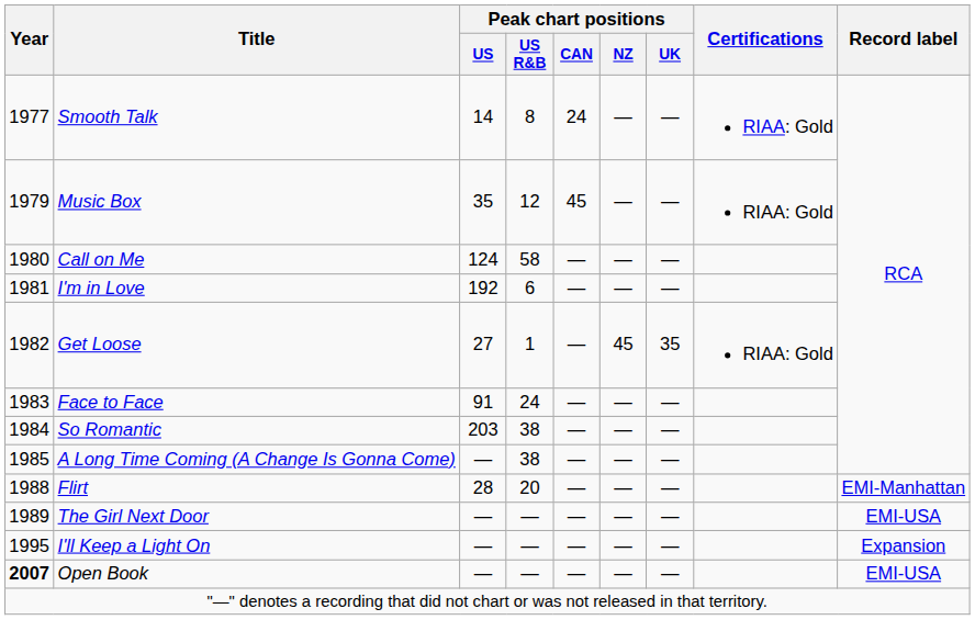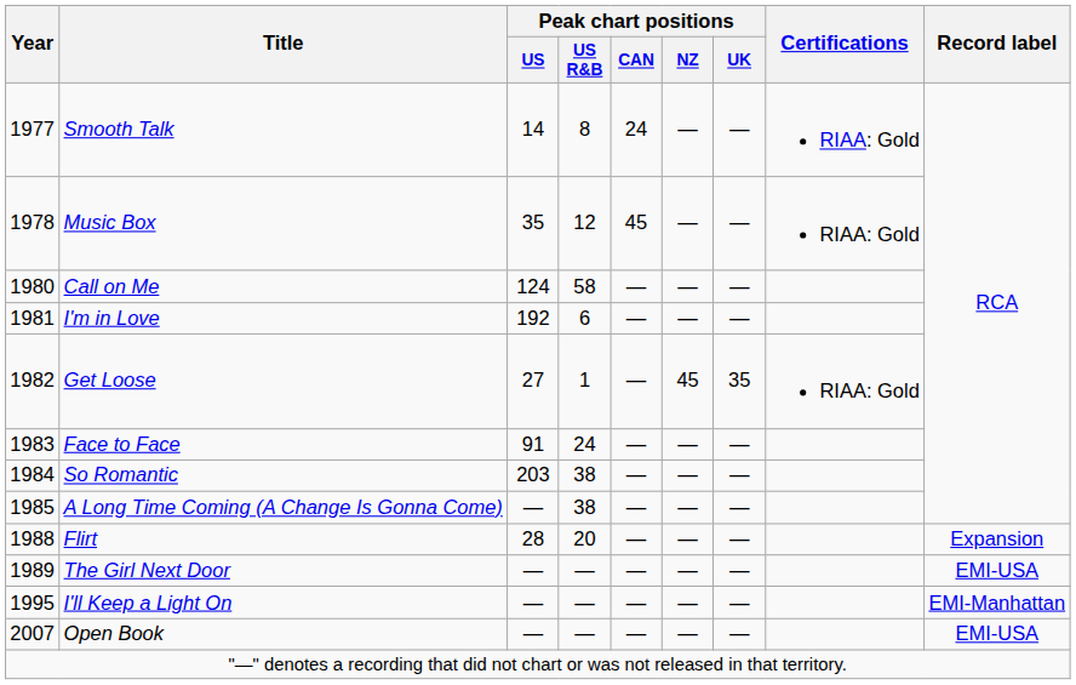 <table class="wikitable" style="text-align:center;">
 <tr>
 <th rowspan="2">Year</th>
 <th rowspan="2">Title</th>
 <th colspan="5">Peak chart positions</th>
 <th rowspan="2"><a href='#'>Certifications</a></th>
 <th rowspan="2">Record label</th>
 </tr>
 <tr style="font-size:smaller;">
 <th width="35"><a href='#'>US</a><br></th>
 <th width="35"><a href='#'>US R&B</a><br></th>
 <th width="35"><a href='#'>CAN</a><br></th>
 <th width="35"><a href='#'>NZ</a> <br></th>
 <th width="35"><a href='#'>UK</a><br></th>
 </tr>
 <tr>
 <td>1977</td>
 <td align="left"><em><a href='#'>Smooth Talk</a></em></td>
 <td>14</td>
 <td>8</td>
 <td>24</td>
 <td>—</td>
 <td>—</td>
 <td align=left><br><ul><li><a href='#'>RIAA</a>: Gold</li></ul></td>
 <td rowspan="8"><a href='#'>RCA</a></td>
 </tr>
 <tr>
-<td>1979</td>
+<td>1978</td>
 <td align="left"><em><a href='#'>Music Box</a></em></td>
 <td>35</td>
 <td>12</td>
 <td>45</td>
 <td>—</td>
 <td>—</td>
 <td align=left><br><ul><li>RIAA: Gold</li></ul></td>
 </tr>
 <tr>
 <td>1980</td>
 <td align="left"><em><a href='#'>Call on Me</a></em></td>
 <td>124</td>
 <td>58</td>
 <td>—</td>
 <td>—</td>
 <td>—</td>
 <td align=left></td>
 </tr>
 <tr>
 <td>1981</td>
 <td align="left"><em><a href='#'>I'm in Love</a></em></td>
 <td>192</td>
 <td>6</td>
 <td>—</td>
 <td>—</td>
 <td>—</td>
 <td align=left></td>
 </tr>
 <tr>
 <td>1982</td>
 <td align="left"><em><a href='#'>Get Loose</a></em></td>
 <td>27</td>
 <td>1</td>
 <td>—</td>
 <td>45</td>
 <td>35</td>
 <td align=left><br><ul><li>RIAA: Gold</li></ul></td>
 </tr>
 <tr>
 <td>1983</td>
 <td align="left"><em><a href='#'>Face to Face</a></em></td>
 <td>91</td>
 <td>24</td>
 <td>—</td>
 <td>—</td>
 <td>—</td>
 <td></td>
 </tr>
 <tr>
 <td>1984</td>
 <td align="left"><em><a href='#'>So Romantic</a></em></td>
 <td>203</td>
 <td>38</td>
 <td>—</td>
 <td>—</td>
 <td>—</td>
 <td></td>
 </tr>
 <tr>
 <td>1985</td>
 <td align="left"><em><a href='#'>A Long Time Coming (A Change Is Gonna Come)</a></em></td>
 <td>—</td>
 <td>38</td>
 <td>—</td>
 <td>—</td>
 <td>—</td>
 <td></td>
 </tr>
 <tr>
 <td>1988</td>
 <td align="left"><em><a href='#'>Flirt</a></em></td>
 <td>28</td>
 <td>20</td>
 <td>—</td>
 <td>—</td>
 <td>—</td>
 <td></td>
-<td><a href='#'>EMI-Manhattan</a></td>
+<td><a href='#'>Expansion</a></td>
 </tr>
 <tr>
 <td>1989</td>
 <td align="left"><em><a href='#'>The Girl Next Door</a></em></td>
 <td>—</td>
 <td>—</td>
 <td>—</td>
 <td>—</td>
 <td>—</td>
 <td></td>
 <td><a href='#'>EMI-USA</a></td>
 </tr>
 <tr>
 <td>1995</td>
 <td align="left"><em><a href='#'>I'll Keep a Light On</a></em></td>
 <td>—</td>
 <td>—</td>
 <td>—</td>
 <td>—</td>
 <td>—</td>
 <td></td>
-<td><a href='#'>Expansion</a></td>
+<td><a href='#'>EMI-Manhattan</a></td>
 </tr>
 <tr>
-<td><strong>2007</strong></td>
+<td>2007</td>
 <td align="left"><em>Open Book</em></td>
 <td>—</td>
 <td>—</td>
 <td>—</td>
 <td>—</td>
 <td>—</td>
 <td></td>
 <td><a href='#'>EMI-USA</a></td>
 </tr>
 <tr>
 <td colspan="15" style="font-size:90%">"—" denotes a recording that did not chart or was not released in that territory.</td>
 </tr>
 </table>
